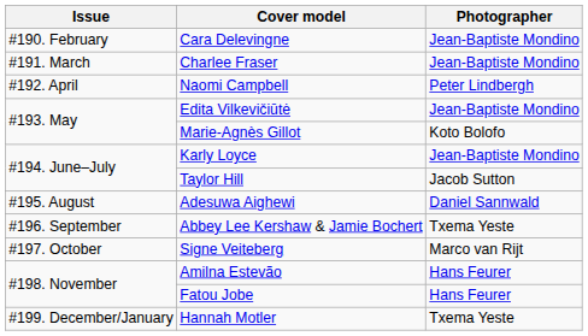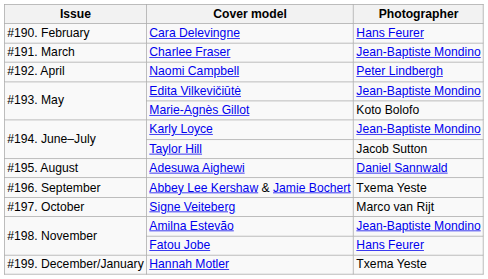 <table class="sortable wikitable">
 <tr>
 <th>Issue</th>
 <th>Cover model</th>
 <th>Photographer</th>
 </tr>
 <tr>
 <td>#190. February</td>
 <td><a href='#'>Cara Delevingne</a></td>
-<td><a href='#'>Jean-Baptiste Mondino</a></td>
+<td><a href='#'>Hans Feurer</a></td>
 </tr>
 <tr>
 <td>#191. March</td>
 <td><a href='#'>Charlee Fraser</a></td>
 <td><a href='#'>Jean-Baptiste Mondino</a></td>
 </tr>
 <tr>
 <td>#192. April</td>
 <td><a href='#'>Naomi Campbell</a></td>
 <td><a href='#'>Peter Lindbergh</a></td>
 </tr>
 <tr>
 <td rowspan=2>#193. May</td>
 <td><a href='#'>Edita Vilkevičiūtė</a></td>
 <td><a href='#'>Jean-Baptiste Mondino</a></td>
 </tr>
 <tr>
 <td><a href='#'>Marie-Agnès Gillot</a></td>
 <td>Koto Bolofo</td>
 </tr>
 <tr>
 <td rowspan=2>#194. June–July</td>
 <td><a href='#'>Karly Loyce</a></td>
 <td><a href='#'>Jean-Baptiste Mondino</a></td>
 </tr>
 <tr>
 <td><a href='#'>Taylor Hill</a></td>
 <td>Jacob Sutton</td>
 </tr>
 <tr>
 <td>#195. August</td>
 <td><a href='#'>Adesuwa Aighewi</a></td>
 <td><a href='#'>Daniel Sannwald</a></td>
 </tr>
 <tr>
 <td>#196. September</td>
 <td><a href='#'>Abbey Lee Kershaw</a> & <a href='#'>Jamie Bochert</a></td>
 <td>Txema Yeste</td>
 </tr>
 <tr>
 <td>#197. October</td>
 <td><a href='#'>Signe Veiteberg</a></td>
 <td>Marco van Rijt</td>
 </tr>
 <tr>
 <td rowspan=2>#198. November</td>
 <td><a href='#'>Amilna Estevão</a></td>
-<td><a href='#'>Hans Feurer</a></td>
+<td><a href='#'>Jean-Baptiste Mondino</a></td>
 </tr>
 <tr>
 <td><a href='#'>Fatou Jobe</a></td>
 <td><a href='#'>Hans Feurer</a></td>
 </tr>
 <tr>
 <td>#199. December/January</td>
 <td><a href='#'>Hannah Motler</a></td>
 <td>Txema Yeste</td>
 </tr>
 </table>
